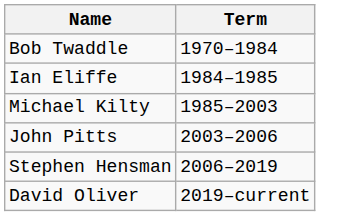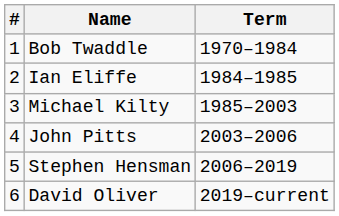 <table class="wikitable">
 <tr>
+<th>#</th>
 <th>Name</th>
 <th>Term</th>
 </tr>
 <tr>
+<td>1</td>
 <td>Bob Twaddle</td>
 <td>1970–1984</td>
 </tr>
 <tr>
+<td>2</td>
 <td>Ian Eliffe</td>
 <td>1984–1985</td>
 </tr>
 <tr>
+<td>3</td>
 <td>Michael Kilty</td>
 <td>1985–2003</td>
 </tr>
 <tr>
+<td>4</td>
 <td>John Pitts</td>
 <td>2003–2006</td>
 </tr>
 <tr>
+<td>5</td>
 <td>Stephen Hensman</td>
 <td>2006–2019</td>
 </tr>
 <tr>
+<td>6</td>
 <td>David Oliver</td>
 <td>2019–current</td>
 </tr>
 </table>
